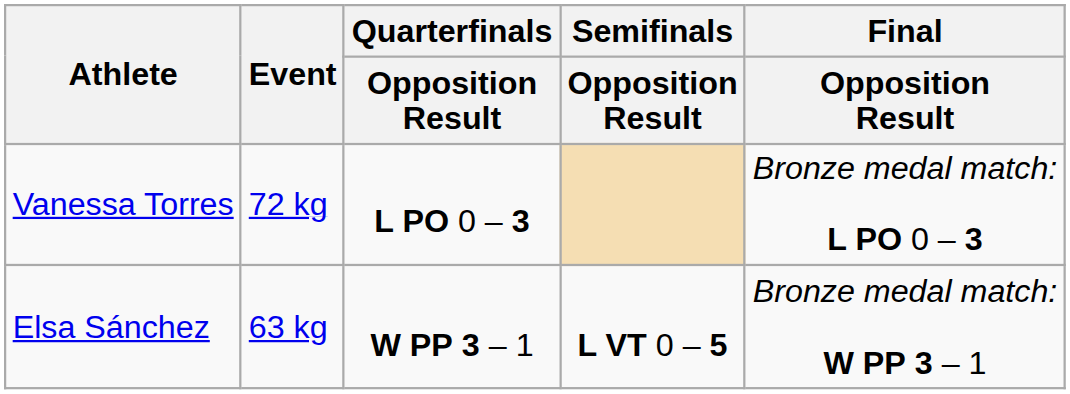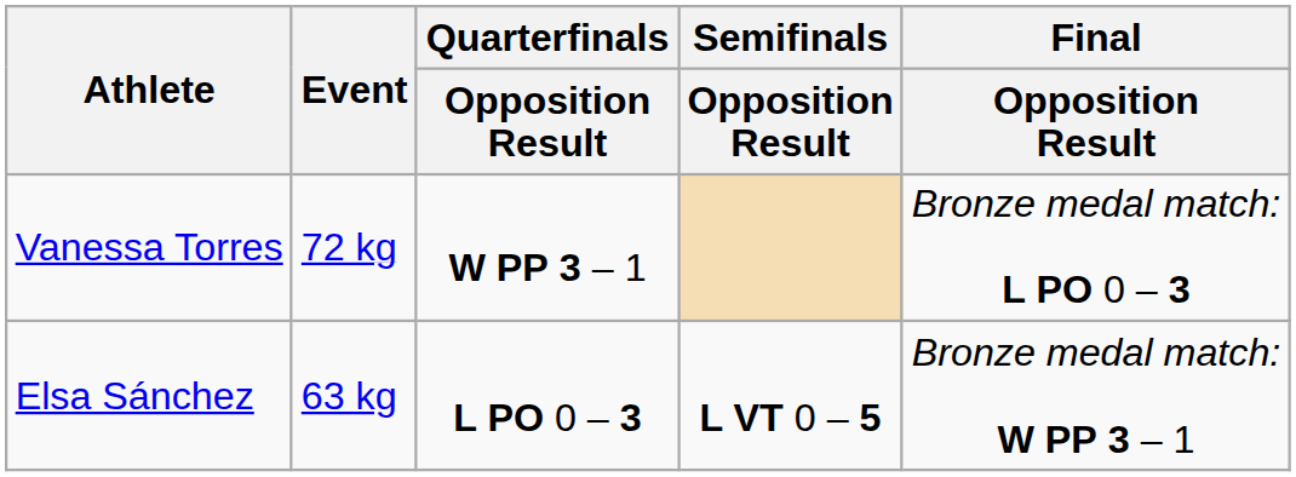 <table class="wikitable" border="1" style="font-size:90%">
 <tr>
 <th rowspan=2>Athlete</th>
 <th rowspan=2>Event</th>
 <th>Quarterfinals</th>
 <th>Semifinals</th>
 <th>Final</th>
 </tr>
 <tr>
 <th>Opposition<br>Result</th>
 <th>Opposition<br>Result</th>
 <th>Opposition<br>Result</th>
 </tr>
 <tr>
 <td><a href='#'>Vanessa Torres</a></td>
 <td><a href='#'>72 kg</a></td>
-<td align=center><br><strong>L PO</strong> 0 – <strong>3</strong></td>
+<td align=center><br><strong>W PP</strong> <strong>3</strong> – 1</td>
 <td bgcolor=wheat></td>
 <td align=center><em>Bronze medal match:</em><br><br><strong>L PO</strong> 0 – <strong>3</strong></td>
 </tr>
 <tr>
 <td><a href='#'>Elsa Sánchez</a></td>
 <td><a href='#'>63 kg</a></td>
-<td align=center><br><strong>W PP</strong> <strong>3</strong> – 1</td>
+<td align=center><br><strong>L PO</strong> 0 – <strong>3</strong></td>
 <td align=center><br><strong>L VT</strong> 0 – <strong>5</strong></td>
 <td align=center><em>Bronze medal match:</em><br><br><strong>W PP</strong> <strong>3</strong> – 1<br></td>
 </tr>
 </table>
